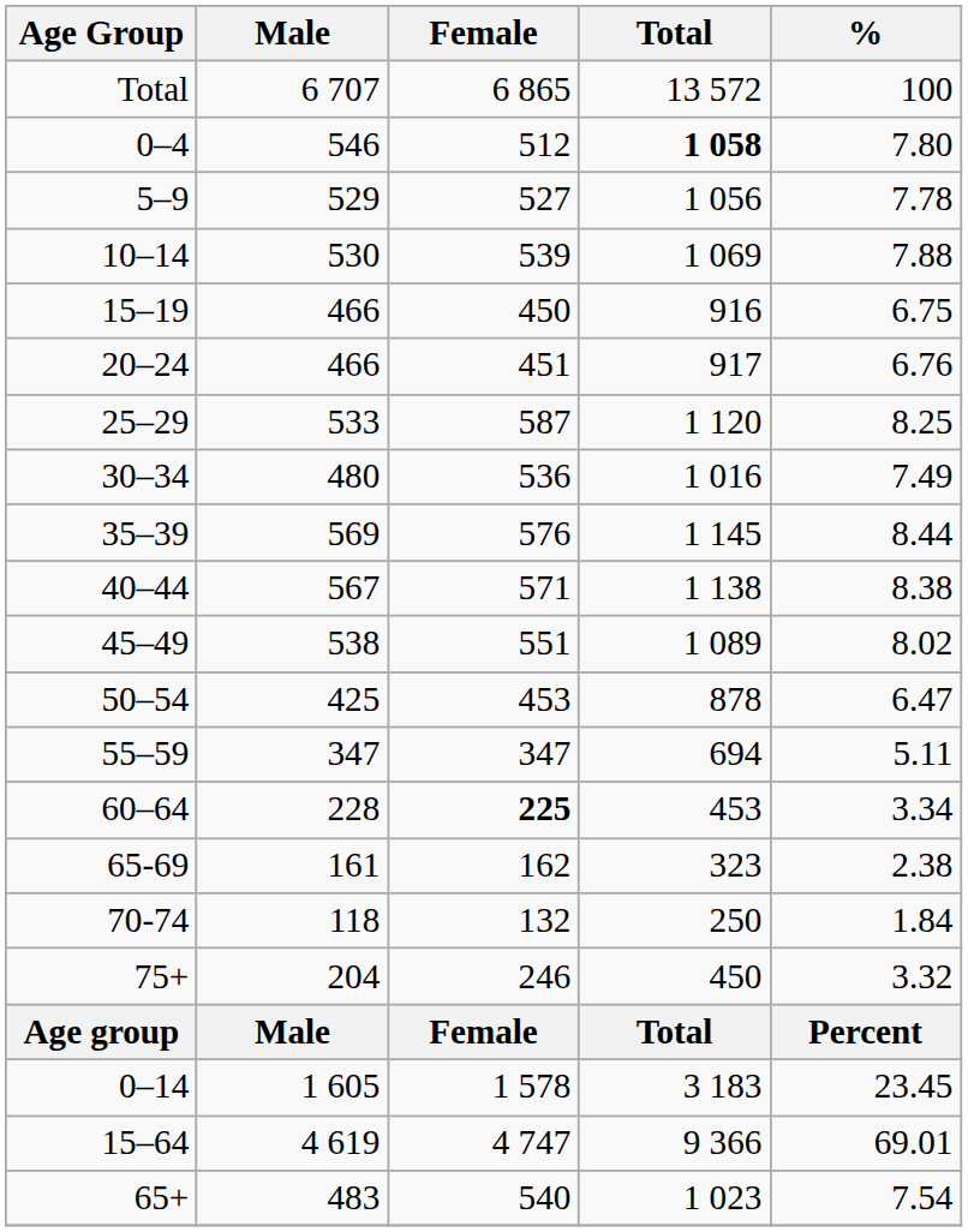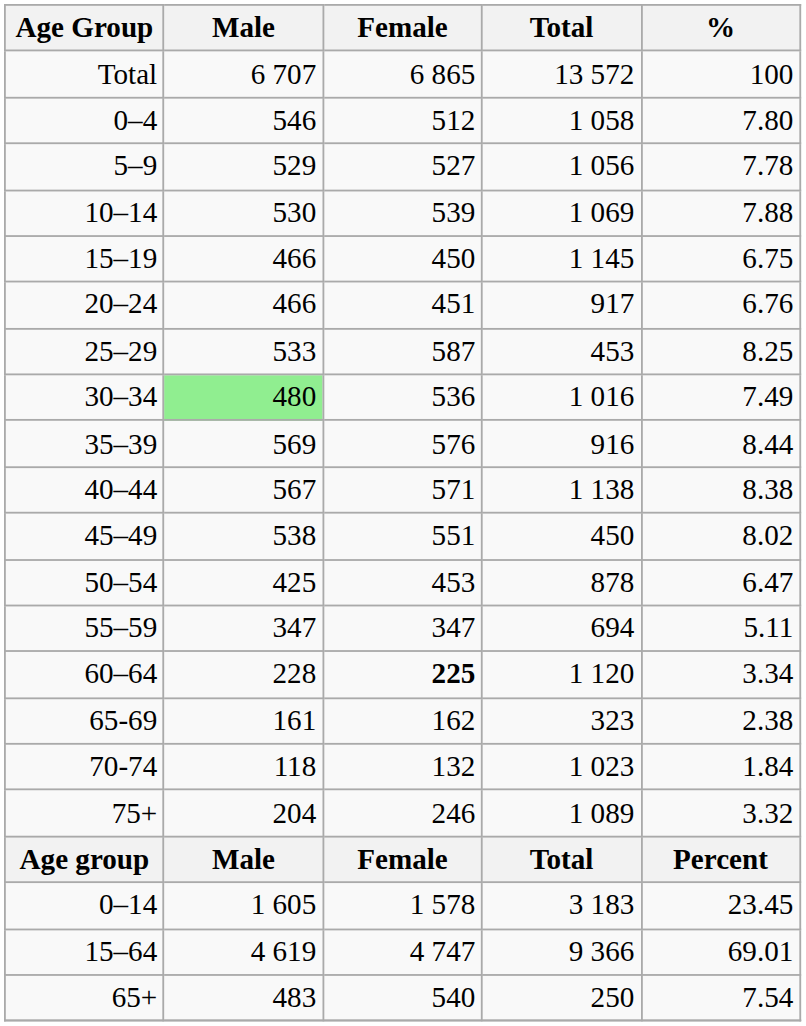 <table class="wikitable">
 <tr>
 <th width="80pt">Age Group</th>
 <th width="80pt">Male</th>
 <th width="80pt">Female</th>
 <th width="80pt">Total</th>
 <th width="80pt">%</th>
 </tr>
 <tr>
 <td align="right">Total</td>
 <td align="right">6 707</td>
 <td align="right">6 865</td>
 <td align="right">13 572</td>
 <td align="right">100</td>
 </tr>
 <tr>
 <td align="right">0–4</td>
 <td align="right">546</td>
 <td align="right">512</td>
-<td align="right"><strong>1 058</strong></td>
+<td align="right">1 058</td>
 <td align="right">7.80</td>
 </tr>
 <tr>
 <td align="right">5–9</td>
 <td align="right">529</td>
 <td align="right">527</td>
 <td align="right">1 056</td>
 <td align="right">7.78</td>
 </tr>
 <tr>
 <td align="right">10–14</td>
 <td align="right">530</td>
 <td align="right">539</td>
 <td align="right">1 069</td>
 <td align="right">7.88</td>
 </tr>
 <tr>
 <td align="right">15–19</td>
 <td align="right">466</td>
 <td align="right">450</td>
-<td align="right">916</td>
+<td align="right">1 145</td>
 <td align="right">6.75</td>
 </tr>
 <tr>
 <td align="right">20–24</td>
 <td align="right">466</td>
 <td align="right">451</td>
 <td align="right">917</td>
 <td align="right">6.76</td>
 </tr>
 <tr>
 <td align="right">25–29</td>
 <td align="right">533</td>
 <td align="right">587</td>
-<td align="right">1 120</td>
+<td align="right">453</td>
 <td align="right">8.25</td>
 </tr>
 <tr>
 <td align="right">30–34</td>
-<td align="right">480</td>
+<td align="right" style="background: lightgreen;">480</td>
 <td align="right">536</td>
 <td align="right">1 016</td>
 <td align="right">7.49</td>
 </tr>
 <tr>
 <td align="right">35–39</td>
 <td align="right">569</td>
 <td align="right">576</td>
-<td align="right">1 145</td>
+<td align="right">916</td>
 <td align="right">8.44</td>
 </tr>
 <tr>
 <td align="right">40–44</td>
 <td align="right">567</td>
 <td align="right">571</td>
 <td align="right">1 138</td>
 <td align="right">8.38</td>
 </tr>
 <tr>
 <td align="right">45–49</td>
 <td align="right">538</td>
 <td align="right">551</td>
-<td align="right">1 089</td>
+<td align="right">450</td>
 <td align="right">8.02</td>
 </tr>
 <tr>
 <td align="right">50–54</td>
 <td align="right">425</td>
 <td align="right">453</td>
 <td align="right">878</td>
 <td align="right">6.47</td>
 </tr>
 <tr>
 <td align="right">55–59</td>
 <td align="right">347</td>
 <td align="right">347</td>
 <td align="right">694</td>
 <td align="right">5.11</td>
 </tr>
 <tr>
 <td align="right">60–64</td>
 <td align="right">228</td>
 <td align="right"><strong>225</strong></td>
-<td align="right">453</td>
+<td align="right">1 120</td>
 <td align="right">3.34</td>
 </tr>
 <tr>
 <td align="right">65-69</td>
 <td align="right">161</td>
 <td align="right">162</td>
 <td align="right">323</td>
 <td align="right">2.38</td>
 </tr>
 <tr>
 <td align="right">70-74</td>
 <td align="right">118</td>
 <td align="right">132</td>
-<td align="right">250</td>
+<td align="right">1 023</td>
 <td align="right">1.84</td>
 </tr>
 <tr>
 <td align="right">75+</td>
 <td align="right">204</td>
 <td align="right">246</td>
-<td align="right">450</td>
+<td align="right">1 089</td>
 <td align="right">3.32</td>
 </tr>
 <tr>
 <th width="50">Age group</th>
 <th width="80pt">Male</th>
 <th width="80">Female</th>
 <th width="80">Total</th>
 <th width="50">Percent</th>
 </tr>
 <tr>
 <td align="right">0–14</td>
 <td align="right">1 605</td>
 <td align="right">1 578</td>
 <td align="right">3 183</td>
 <td align="right">23.45</td>
 </tr>
 <tr>
 <td align="right">15–64</td>
 <td align="right">4 619</td>
 <td align="right">4 747</td>
 <td align="right">9 366</td>
 <td align="right">69.01</td>
 </tr>
 <tr>
 <td align="right">65+</td>
 <td align="right">483</td>
 <td align="right">540</td>
-<td align="right">1 023</td>
+<td align="right">250</td>
 <td align="right">7.54</td>
 </tr>
 <tr>
 </tr>
 </table>
